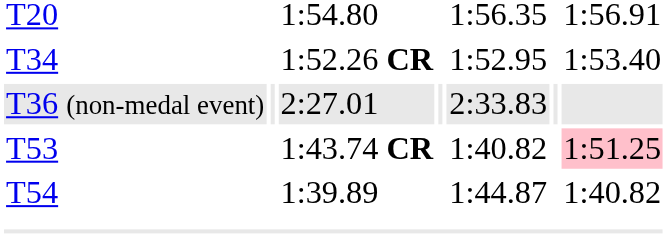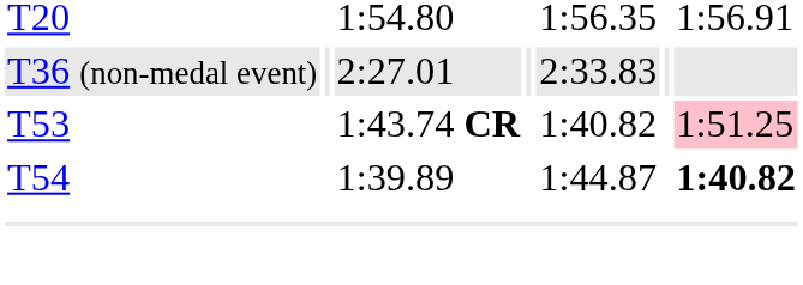 <table>
 <tr>
 <td><a href='#'>T20</a></td>
 <td></td>
 <td>1:54.80</td>
 <td></td>
 <td>1:56.35</td>
 <td></td>
 <td>1:56.91</td>
-</tr>
-<tr>
-<td><a href='#'>T34</a></td>
-<td></td>
-<td>1:52.26 <strong>CR</strong></td>
-<td></td>
-<td>1:52.95</td>
-<td></td>
-<td>1:53.40</td>
 </tr>
 <tr bgcolor=#e8e8e8>
 <td><a href='#'>T36</a> <small>(non-medal event)</small></td>
 <td></td>
 <td>2:27.01</td>
 <td></td>
 <td>2:33.83</td>
 <td></td>
 <td></td>
 </tr>
 <tr>
 <td><a href='#'>T53</a></td>
 <td></td>
 <td>1:43.74 <strong>CR</strong></td>
 <td></td>
 <td>1:40.82</td>
 <td></td>
 <td style="background: pink;">1:51.25</td>
 </tr>
 <tr>
 <td><a href='#'>T54</a></td>
 <td></td>
 <td>1:39.89</td>
 <td></td>
 <td>1:44.87</td>
 <td></td>
-<td>1:40.82</td>
+<td><strong>1:40.82</strong></td>
 </tr>
 <tr>
 <td colspan=7></td>
 </tr>
 <tr>
 </tr>
 <tr bgcolor= e8e8e8>
 <td colspan=7></td>
 </tr>
 </table>
